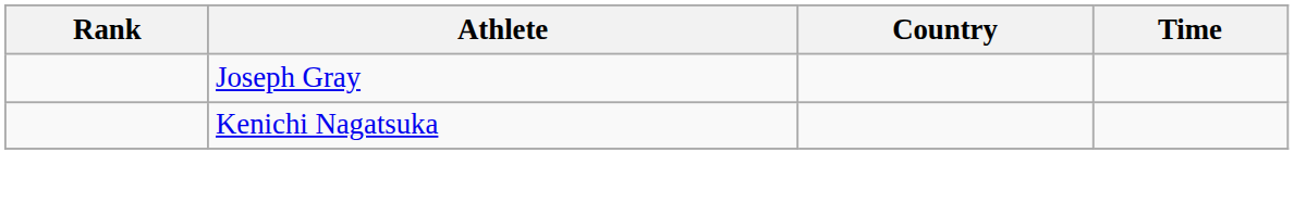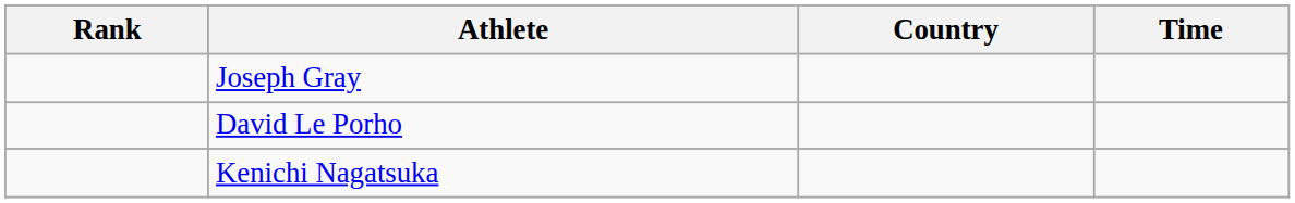 <table class="wikitable" width=40% style="font-size:90%; text-align:center;">
 <tr>
 <th>Rank</th>
 <th>Athlete</th>
 <th>Country</th>
 <th>Time</th>
 </tr>
 <tr>
 <td></td>
 <td align=left><a href='#'>Joseph Gray</a></td>
 <td align=left></td>
 <td></td>
 </tr>
 <tr>
 <td></td>
+<td align=left><a href='#'>David Le Porho</a></td>
+<td align=left></td>
+<td></td>
+</tr>
+<tr>
+<td></td>
 <td align=left><a href='#'>Kenichi Nagatsuka</a></td>
 <td align=left></td>
 <td></td>
 </tr>
 </table>
